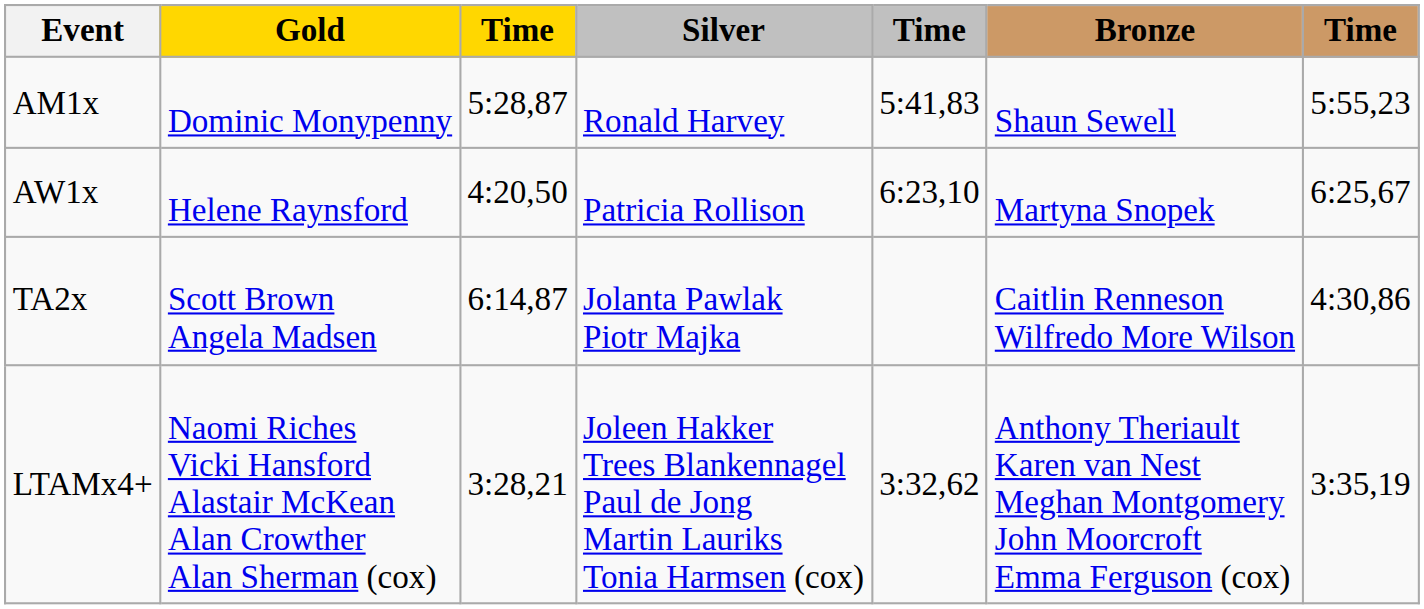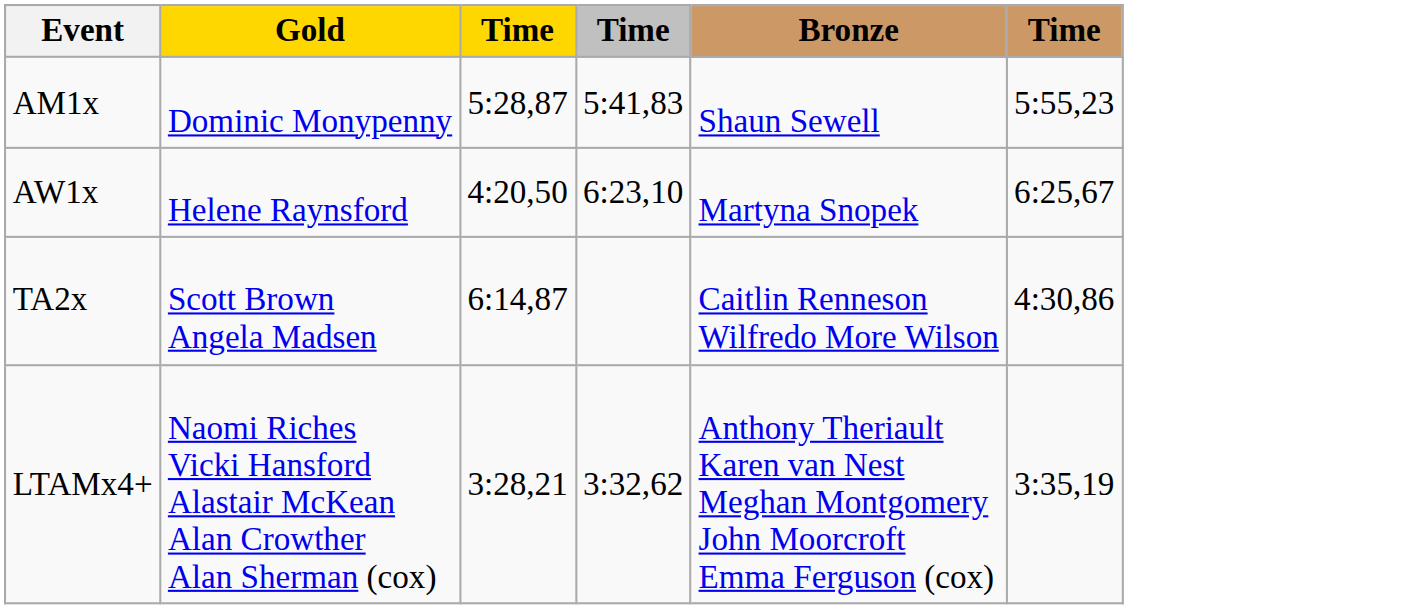 <table class="wikitable">
 <tr>
 <th scope="col">Event</th>
 <th scope="col" style="background:gold;">Gold</th>
 <th scope="col" style="background:gold;">Time</th>
-<th scope="col" style="background:silver;">Silver</th>
 <th scope="col" style="background:silver;">Time</th>
 <th scope="col" style="background:#c96;">Bronze</th>
 <th scope="col" style="background:#c96;">Time</th>
 </tr>
 <tr>
 <td>AM1x</td>
 <td><strong></strong><br> <a href='#'>Dominic Monypenny</a></td>
 <td>5:28,87</td>
-<td><strong></strong><br> <a href='#'>Ronald Harvey</a></td>
 <td>5:41,83</td>
 <td><strong></strong><br> <a href='#'>Shaun Sewell</a></td>
 <td>5:55,23</td>
 </tr>
 <tr>
 <td>AW1x</td>
 <td><strong></strong><br> <a href='#'>Helene Raynsford</a></td>
 <td>4:20,50</td>
-<td><strong></strong><br> <a href='#'>Patricia Rollison</a></td>
 <td>6:23,10</td>
 <td><strong></strong><br> <a href='#'>Martyna Snopek</a></td>
 <td>6:25,67</td>
 </tr>
 <tr>
 <td>TA2x</td>
 <td><strong></strong><br> <a href='#'>Scott Brown</a><br> <a href='#'>Angela Madsen</a></td>
 <td>6:14,87</td>
-<td><strong></strong><br> <a href='#'>Jolanta Pawlak</a><br> <a href='#'>Piotr Majka</a></td>
 <td></td>
 <td><strong></strong><br> <a href='#'>Caitlin Renneson</a><br> <a href='#'>Wilfredo More Wilson</a></td>
 <td>4:30,86</td>
 </tr>
 <tr>
 <td>LTAMx4+</td>
 <td><strong></strong><br> <a href='#'>Naomi Riches</a><br> <a href='#'>Vicki Hansford</a><br> <a href='#'>Alastair McKean</a><br> <a href='#'>Alan Crowther</a><br> <a href='#'>Alan Sherman</a> (cox)</td>
 <td>3:28,21</td>
-<td><strong></strong><br> <a href='#'>Joleen Hakker</a><br> <a href='#'>Trees Blankennagel</a><br> <a href='#'>Paul de Jong</a><br> <a href='#'>Martin Lauriks</a><br> <a href='#'>Tonia Harmsen</a> (cox)</td>
 <td>3:32,62</td>
 <td><strong></strong><br> <a href='#'>Anthony Theriault</a><br> <a href='#'>Karen van Nest</a><br> <a href='#'>Meghan Montgomery</a><br> <a href='#'>John Moorcroft</a><br> <a href='#'>Emma Ferguson</a> (cox)</td>
 <td>3:35,19</td>
 </tr>
 </table>
